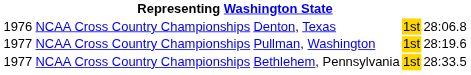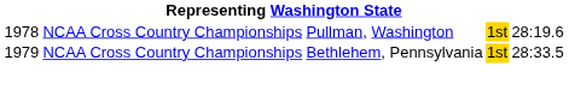 <table>
 <tr>
 <th colspan=5>Representing <a href='#'>Washington State</a></th>
 </tr>
 <tr>
-<td>1976</td>
-<td><a href='#'>NCAA Cross Country Championships</a></td>
-<td><a href='#'>Denton</a>, <a href='#'>Texas</a></td>
-<td bgcolor=gold>1st</td>
-<td>28:06.8</td>
-</tr>
-<tr>
-<td>1977</td>
+<td>1978</td>
 <td><a href='#'>NCAA Cross Country Championships</a></td>
 <td><a href='#'>Pullman</a>, <a href='#'>Washington</a></td>
 <td bgcolor=gold>1st</td>
 <td>28:19.6</td>
 </tr>
 <tr>
-<td>1977</td>
+<td>1979</td>
 <td><a href='#'>NCAA Cross Country Championships</a></td>
 <td><a href='#'>Bethlehem</a>, Pennsylvania</td>
 <td bgcolor=gold>1st</td>
 <td>28:33.5</td>
 </tr>
 </table>
